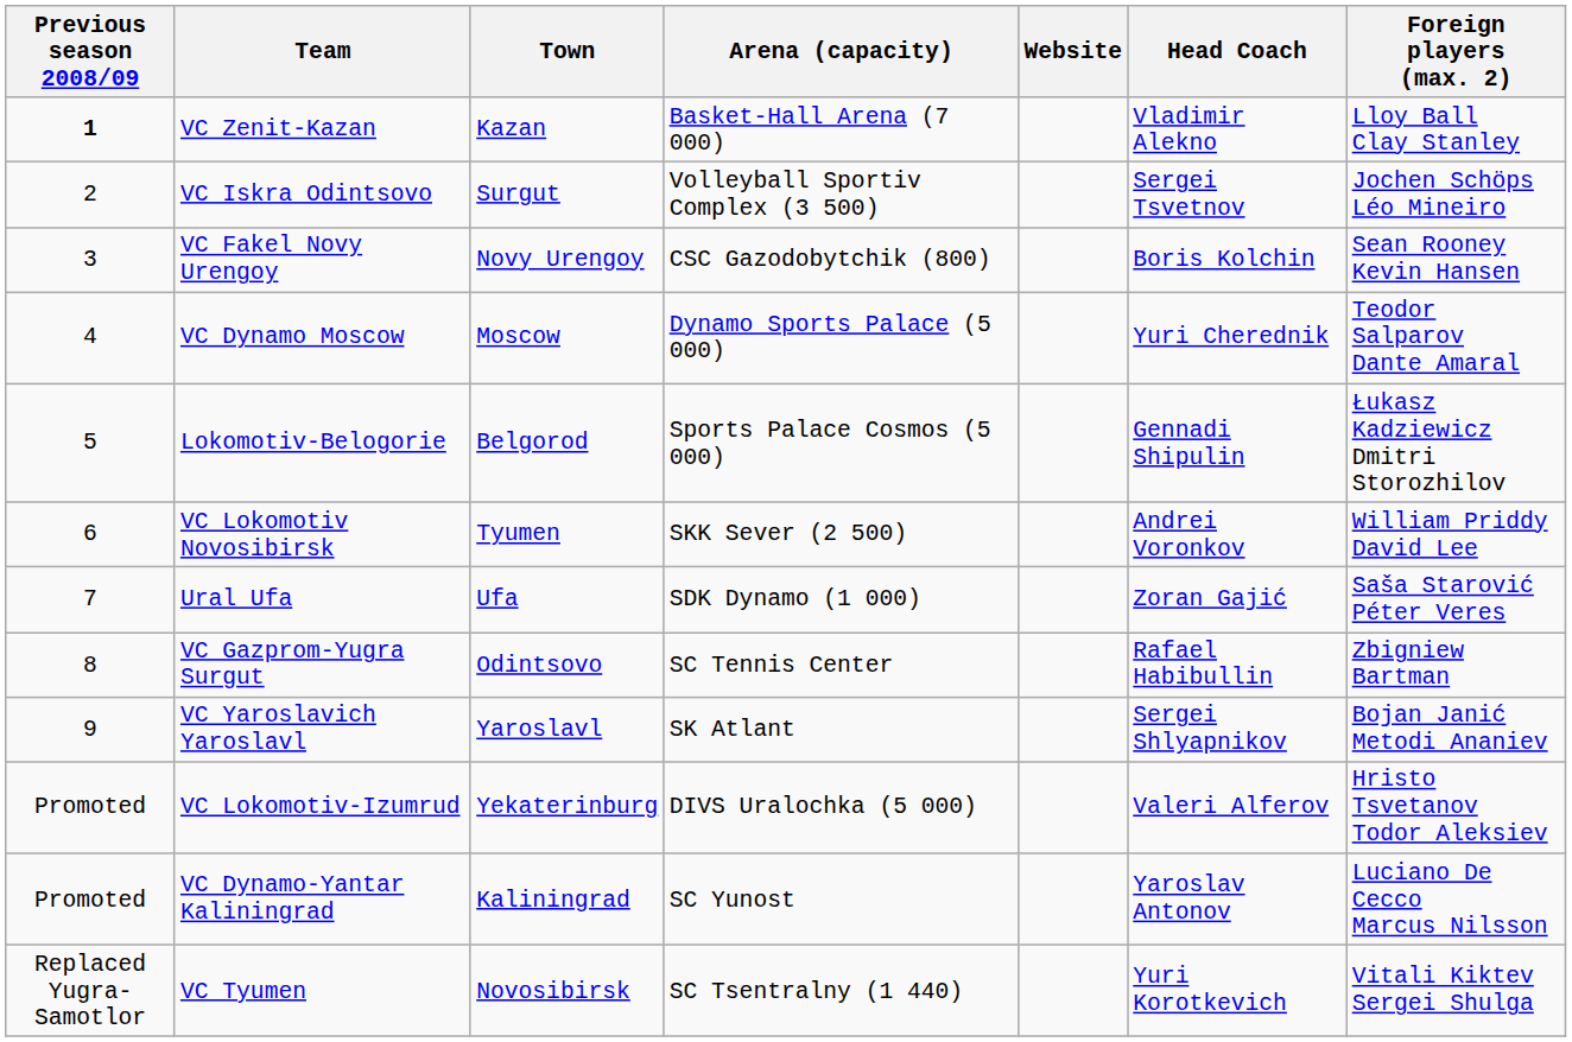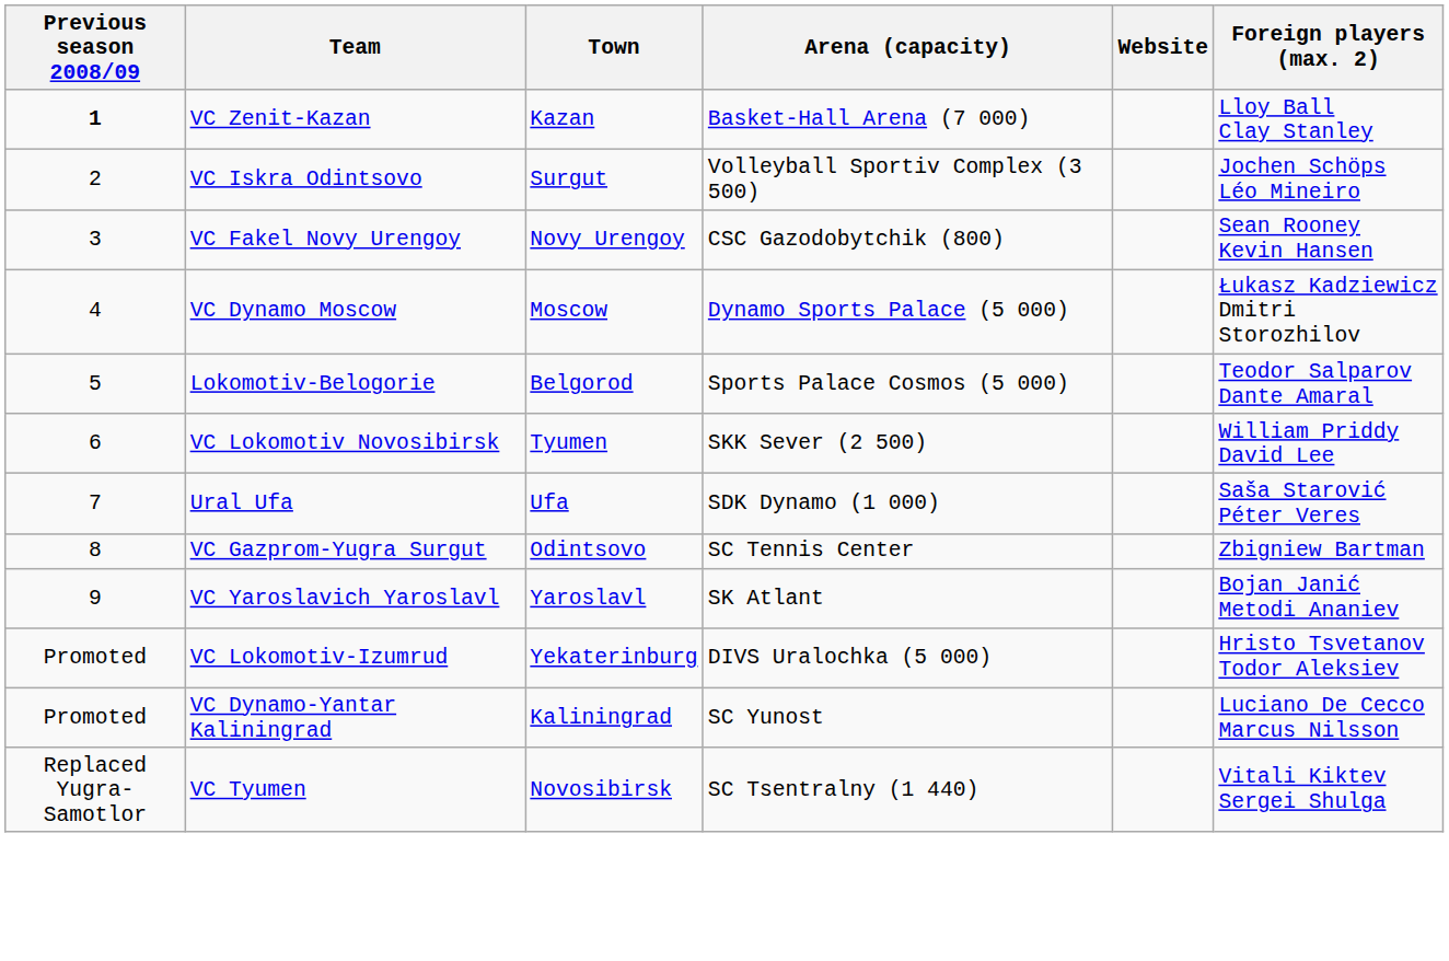 <table class="wikitable">
 <tr>
 <th>Previous<br> season <br><a href='#'>2008/09</a></th>
 <th>Team</th>
 <th>Town</th>
 <th>Arena (capacity)</th>
 <th>Website</th>
-<th>Head Coach</th>
 <th>Foreign players <br>(max. 2)</th>
 </tr>
 <tr>
 <td align="center"><strong>1</strong></td>
 <td><a href='#'>VC Zenit-Kazan</a></td>
 <td><a href='#'>Kazan</a></td>
 <td><a href='#'>Basket-Hall Arena</a> (7 000)</td>
 <td></td>
-<td> <a href='#'>Vladimir Alekno</a></td>
 <td> <a href='#'>Lloy Ball</a> <br> <a href='#'>Clay Stanley</a></td>
 </tr>
 <tr>
 <td align="center">2</td>
 <td><a href='#'>VC Iskra Odintsovo</a></td>
 <td><a href='#'>Surgut</a></td>
 <td>Volleyball Sportiv Complex   (3 500)</td>
 <td></td>
-<td> <a href='#'>Sergei Tsvetnov</a></td>
 <td> <a href='#'>Jochen Schöps</a><br> <a href='#'>Léo Mineiro</a></td>
 </tr>
 <tr>
 <td align="center">3</td>
 <td><a href='#'>VC Fakel Novy Urengoy</a></td>
 <td><a href='#'>Novy Urengoy</a></td>
 <td>CSC Gazodobytchik  (800)</td>
 <td></td>
-<td> <a href='#'>Boris Kolchin</a></td>
 <td> <a href='#'>Sean Rooney</a><br> <a href='#'>Kevin Hansen</a></td>
 </tr>
 <tr>
 <td align="center">4</td>
 <td><a href='#'>VC Dynamo Moscow</a></td>
 <td><a href='#'>Moscow</a></td>
 <td><a href='#'>Dynamo Sports Palace</a> (5 000)</td>
 <td></td>
-<td> <a href='#'>Yuri Cherednik</a></td>
-<td> <a href='#'>Teodor Salparov</a><br> <a href='#'>Dante Amaral</a></td>
+<td> <a href='#'>Łukasz Kadziewicz</a> <br> Dmitri Storozhilov</td>
 </tr>
 <tr>
 <td align="center">5</td>
 <td><a href='#'>Lokomotiv-Belogorie</a></td>
 <td><a href='#'>Belgorod</a></td>
 <td>Sports Palace Cosmos (5 000)</td>
 <td></td>
-<td> <a href='#'>Gennadi Shipulin</a></td>
-<td> <a href='#'>Łukasz Kadziewicz</a> <br> Dmitri Storozhilov</td>
+<td> <a href='#'>Teodor Salparov</a><br> <a href='#'>Dante Amaral</a></td>
 </tr>
 <tr>
 <td align="center">6</td>
 <td><a href='#'>VC Lokomotiv Novosibirsk</a></td>
 <td><a href='#'>Tyumen</a></td>
 <td>SKK Sever  (2 500)</td>
 <td></td>
-<td> <a href='#'>Andrei Voronkov</a></td>
 <td> <a href='#'>William Priddy</a><br> <a href='#'>David Lee</a></td>
 </tr>
 <tr>
 <td align="center">7</td>
 <td><a href='#'>Ural Ufa</a></td>
 <td><a href='#'>Ufa</a></td>
 <td>SDK Dynamo (1 000)</td>
 <td> </td>
-<td> <a href='#'>Zoran Gajić</a></td>
 <td> <a href='#'>Saša Starović</a><br> <a href='#'>Péter Veres</a></td>
 </tr>
 <tr>
 <td align="center">8</td>
 <td><a href='#'>VC Gazprom-Yugra Surgut</a></td>
 <td><a href='#'>Odintsovo</a></td>
 <td>SC Tennis Center</td>
 <td></td>
-<td> <a href='#'>Rafael Habibullin</a></td>
 <td> <a href='#'>Zbigniew Bartman</a></td>
 </tr>
 <tr>
 <td align="center">9</td>
 <td><a href='#'>VC Yaroslavich Yaroslavl</a></td>
 <td><a href='#'>Yaroslavl</a></td>
 <td>SK Atlant</td>
 <td></td>
-<td> <a href='#'>Sergei Shlyapnikov</a></td>
 <td> <a href='#'>Bojan Janić</a> <br> <a href='#'>Metodi Ananiev</a></td>
 </tr>
 <tr>
 <td align="center">Promoted</td>
 <td><a href='#'>VC Lokomotiv-Izumrud</a></td>
 <td><a href='#'>Yekaterinburg</a></td>
 <td>DIVS Uralochka (5 000)</td>
 <td></td>
-<td> <a href='#'>Valeri Alferov</a></td>
 <td> <a href='#'>Hristo Tsvetanov</a> <br>  <a href='#'>Todor Aleksiev</a></td>
 </tr>
 <tr>
 <td align="center">Promoted</td>
 <td><a href='#'>VC Dynamo-Yantar Kaliningrad</a></td>
 <td><a href='#'>Kaliningrad</a></td>
 <td>SC Yunost</td>
 <td> </td>
-<td> <a href='#'>Yaroslav Antonov</a></td>
 <td> <a href='#'>Luciano De Cecco</a><br> <a href='#'>Marcus Nilsson</a></td>
 </tr>
 <tr>
 <td align="center">Replaced <br>Yugra-Samotlor</td>
 <td><a href='#'>VC Tyumen</a></td>
 <td><a href='#'>Novosibirsk</a></td>
 <td>SC Tsentralny (1 440)</td>
 <td></td>
-<td> <a href='#'>Yuri Korotkevich</a></td>
 <td> <a href='#'>Vitali Kiktev</a><br> <a href='#'>Sergei Shulga</a></td>
 </tr>
 </table>
